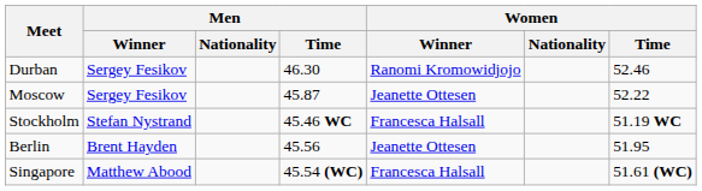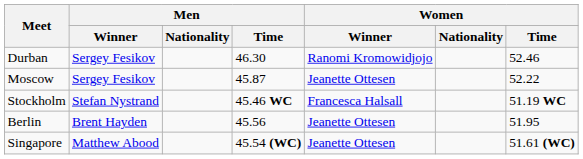 <table class="wikitable">
 <tr>
 <th rowspan="2">Meet</th>
 <th colspan="3">Men</th>
 <th colspan="3">Women</th>
 </tr>
 <tr>
 <th>Winner</th>
 <th>Nationality</th>
 <th>Time</th>
 <th>Winner</th>
 <th>Nationality</th>
 <th>Time</th>
 </tr>
 <tr>
 <td>Durban</td>
 <td><a href='#'>Sergey Fesikov</a></td>
 <td></td>
 <td>46.30</td>
 <td><a href='#'>Ranomi Kromowidjojo</a></td>
 <td></td>
 <td>52.46</td>
 </tr>
 <tr>
 <td>Moscow</td>
 <td><a href='#'>Sergey Fesikov</a></td>
 <td></td>
 <td>45.87</td>
 <td><a href='#'>Jeanette Ottesen</a></td>
 <td></td>
 <td>52.22</td>
 </tr>
 <tr>
 <td>Stockholm</td>
 <td><a href='#'>Stefan Nystrand</a></td>
 <td></td>
 <td>45.46 <strong>WC</strong></td>
 <td><a href='#'>Francesca Halsall</a></td>
 <td></td>
 <td>51.19 <strong>WC</strong></td>
 </tr>
 <tr>
 <td>Berlin</td>
 <td><a href='#'>Brent Hayden</a></td>
 <td></td>
 <td>45.56</td>
 <td><a href='#'>Jeanette Ottesen</a></td>
 <td></td>
 <td>51.95</td>
 </tr>
 <tr>
 <td>Singapore</td>
 <td><a href='#'>Matthew Abood</a></td>
 <td></td>
 <td>45.54 <strong>(WC)</strong></td>
-<td><a href='#'>Francesca Halsall</a></td>
+<td><a href='#'>Jeanette Ottesen</a></td>
 <td></td>
 <td>51.61 <strong>(WC)</strong></td>
 </tr>
 </table>
